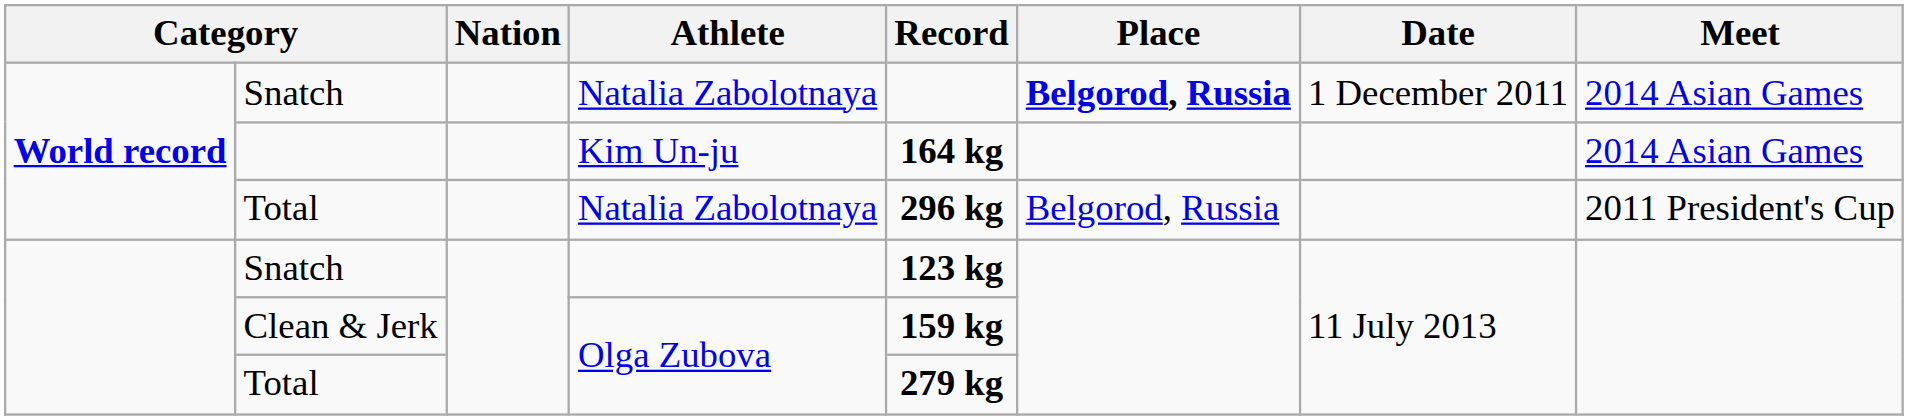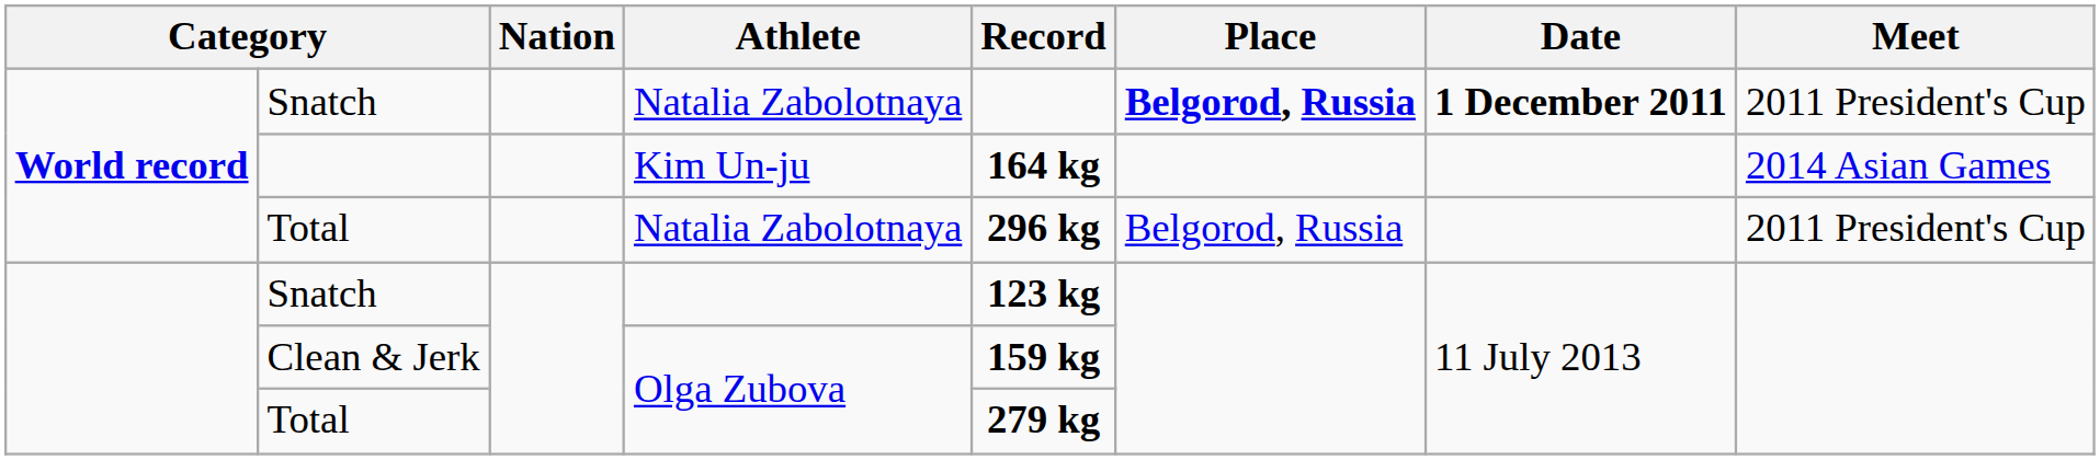 <table class="wikitable" style="text-align:center;">
 <tr>
 <th colspan="2">Category</th>
 <th>Nation</th>
 <th>Athlete</th>
 <th>Record</th>
 <th>Place</th>
 <th>Date</th>
 <th>Meet</th>
 </tr>
 <tr>
 <td rowspan="3"><strong><a href='#'>World record</a></strong></td>
 <td align="left">Snatch</td>
 <td align="left"></td>
 <td align="left"><a href='#'>Natalia Zabolotnaya</a></td>
 <td><strong></strong></td>
 <td align="left"><strong><a href='#'>Belgorod</a>, <a href='#'>Russia</a></strong></td>
-<td align="left">1 December 2011</td>
-<td align="left"><a href='#'>2014 Asian Games</a></td>
+<td align="left"><strong>1 December 2011</strong></td>
+<td align="left">2011 President's Cup</td>
 </tr>
 <tr>
 <td align="left"></td>
 <td align="left"></td>
 <td align="left"><a href='#'>Kim Un-ju</a></td>
 <td><strong>164 kg</strong></td>
 <td align="left"></td>
 <td align="left"></td>
 <td align="left"><a href='#'>2014 Asian Games</a></td>
 </tr>
 <tr>
 <td align="left">Total</td>
 <td align="left"></td>
 <td align="left"><a href='#'>Natalia Zabolotnaya</a></td>
 <td><strong>296 kg</strong></td>
 <td align="left"><a href='#'>Belgorod</a>, <a href='#'>Russia</a></td>
 <td align="left"></td>
 <td align="left">2011 President's Cup</td>
 </tr>
 <tr>
 <td rowspan="3"><strong></strong></td>
 <td align="left">Snatch</td>
 <td align="left" rowspan="3"></td>
 <td align="left"></td>
 <td><strong>123 kg</strong></td>
 <td align="left" rowspan="3"></td>
 <td align="left" rowspan="3">11 July 2013</td>
 <td align="left" rowspan="3"></td>
 </tr>
 <tr>
 <td align="left">Clean & Jerk</td>
 <td align="left" rowspan="2"><a href='#'>Olga Zubova</a></td>
 <td><strong>159 kg</strong></td>
 </tr>
 <tr>
 <td align="left">Total</td>
 <td><strong>279 kg</strong></td>
 </tr>
 </table>
